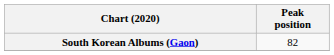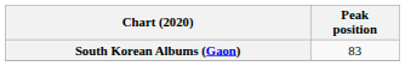 <table class="wikitable plainrowheaders" style="text-align:center; width:55%">
 <tr>
 <th scope="col">Chart (2020)</th>
 <th scope="col">Peak<br>position</th>
 </tr>
 <tr>
 <th scope="row">South Korean Albums (<a href='#'>Gaon</a>)</th>
-<td>82</td>
+<td>83</td>
 </tr>
 <tr>
 </tr>
 </table>
